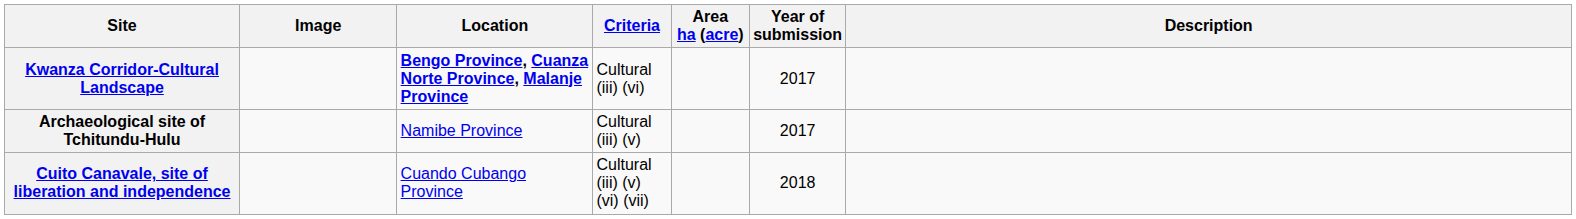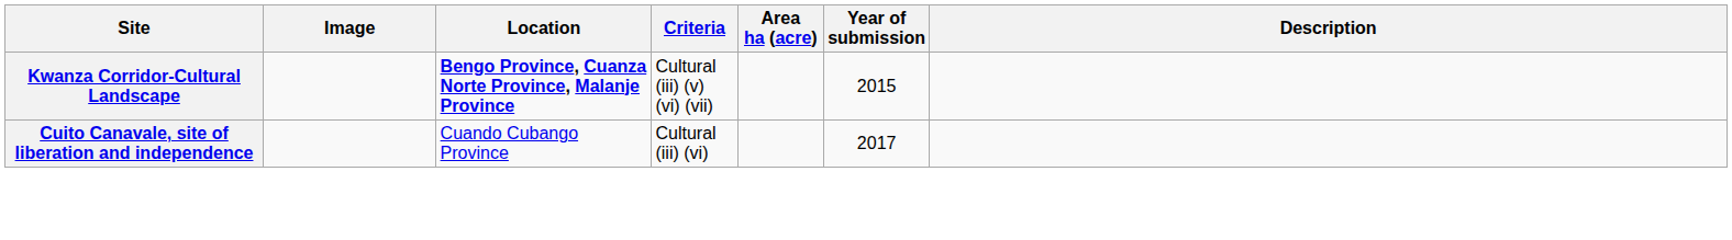 <table class="wikitable sortable">
 <tr>
 <th scope="col" style="width:15%;">Site</th>
 <th scope="col" class="unsortable" style="width:150px;">Image</th>
 <th scope="col" style="width:12.5%;">Location</th>
 <th scope="row" style="width:5%;"><a href='#'>Criteria</a></th>
 <th scope="col" style="width:5%;">Area<br><a href='#'>ha</a> (<a href='#'>acre</a>)<br></th>
 <th scope="col" style="width:5%;">Year of submission</th>
 <th scope="col" class="unsortable">Description</th>
 </tr>
 <tr>
 <th scope="row"><a href='#'>Kwanza Corridor-Cultural Landscape</a></th>
 <td></td>
 <td><strong><a href='#'>Bengo Province</a>, <a href='#'>Cuanza Norte Province</a>, <a href='#'>Malanje Province</a> <small></small></strong></td>
-<td>Cultural (iii) (vi)</td>
+<td>Cultural (iii) (v) (vi) (vii)</td>
 <td></td>
-<td align="center">2017</td>
-<td></td>
-</tr>
-<tr>
-<th scope="row">Archaeological site of Tchitundu-Hulu</th>
-<td></td>
-<td><a href='#'>Namibe Province</a> <small></small></td>
-<td>Cultural (iii) (v)</td>
-<td></td>
-<td align="center">2017</td>
+<td align="center">2015</td>
 <td></td>
 </tr>
 <tr>
 <th scope="row"><a href='#'>Cuito Canavale, site of liberation and independence</a></th>
 <td></td>
 <td><a href='#'>Cuando Cubango Province</a> <small></small></td>
-<td>Cultural (iii) (v) (vi) (vii)</td>
+<td>Cultural (iii) (vi)</td>
 <td></td>
-<td align="center">2018</td>
+<td align="center">2017</td>
 <td></td>
 </tr>
 </table>
